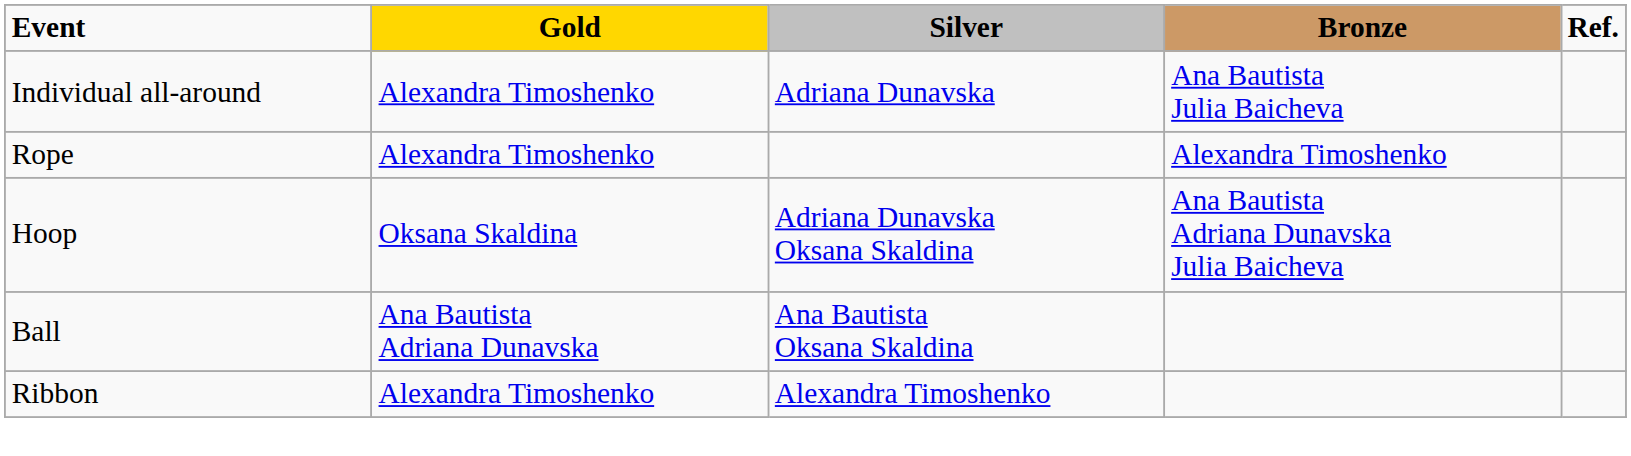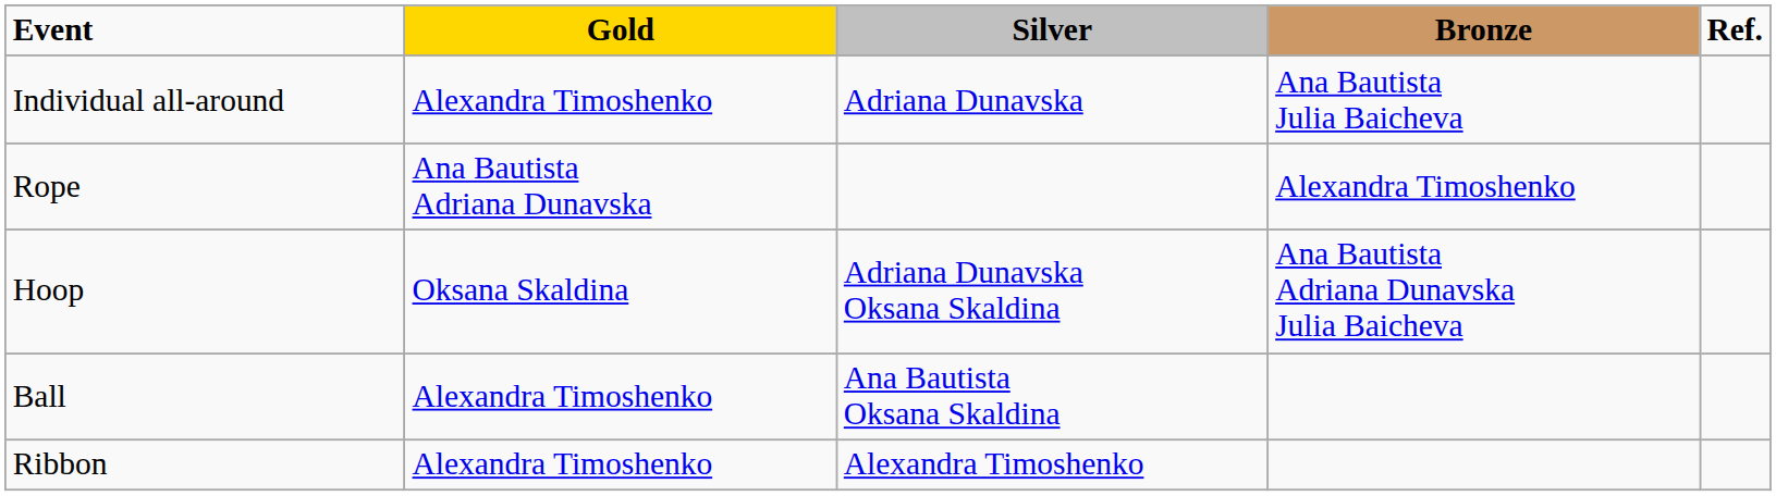 <table class="wikitable">
 <tr>
 <td style="width:12em;"><strong>Event</strong></td>
 <td style="text-align:center; background:gold; width:13em;"><strong>Gold</strong></td>
 <td style="text-align:center; background:silver; width:13em;"><strong>Silver</strong></td>
 <td style="text-align:center; background:#c96; width:13em;"><strong>Bronze</strong></td>
 <td style="width:1em;"><strong>Ref.</strong></td>
 </tr>
 <tr>
 <td>Individual all-around</td>
 <td> <a href='#'>Alexandra Timoshenko</a></td>
 <td> <a href='#'>Adriana Dunavska</a></td>
 <td> <a href='#'>Ana Bautista</a><br> <a href='#'>Julia Baicheva</a></td>
 <td></td>
 </tr>
 <tr>
 <td>Rope</td>
-<td> <a href='#'>Alexandra Timoshenko</a></td>
+<td> <a href='#'>Ana Bautista</a><br> <a href='#'>Adriana Dunavska</a></td>
 <td></td>
 <td> <a href='#'>Alexandra Timoshenko</a></td>
 <td></td>
 </tr>
 <tr>
 <td>Hoop</td>
 <td> <a href='#'>Oksana Skaldina</a></td>
 <td> <a href='#'>Adriana Dunavska</a><br> <a href='#'>Oksana Skaldina</a></td>
 <td> <a href='#'>Ana Bautista</a><br> <a href='#'>Adriana Dunavska</a><br> <a href='#'>Julia Baicheva</a></td>
 <td></td>
 </tr>
 <tr>
 <td>Ball</td>
-<td> <a href='#'>Ana Bautista</a><br> <a href='#'>Adriana Dunavska</a></td>
+<td> <a href='#'>Alexandra Timoshenko</a></td>
 <td> <a href='#'>Ana Bautista</a><br> <a href='#'>Oksana Skaldina</a></td>
 <td></td>
 <td></td>
 </tr>
 <tr>
 <td>Ribbon</td>
 <td> <a href='#'>Alexandra Timoshenko</a></td>
 <td> <a href='#'>Alexandra Timoshenko</a></td>
 <td></td>
 <td></td>
 </tr>
 </table>
